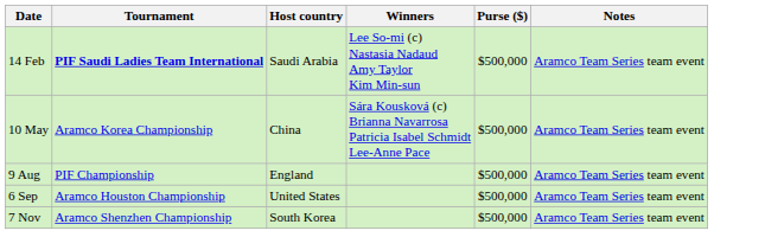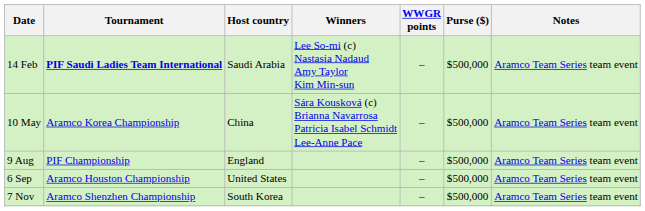 <table class="wikitable sortable" style="font-size:95%">
 <tr>
 <th>Date</th>
 <th>Tournament</th>
 <th>Host country</th>
 <th>Winners</th>
+<th><a href='#'>WWGR</a><br>points</th>
 <th>Purse ($)</th>
 <th>Notes</th>
 </tr>
 <tr style="background:#D4F1C5;">
 <td>14 Feb</td>
 <td><strong><a href='#'>PIF Saudi Ladies Team International</a></strong></td>
 <td>Saudi Arabia</td>
 <td> <a href='#'>Lee So-mi</a> (c)<br> <a href='#'>Nastasia Nadaud</a><br> <a href='#'>Amy Taylor</a><br> <a href='#'>Kim Min-sun</a></td>
+<td align=center>–</td>
 <td align=center>$500,000</td>
 <td><a href='#'>Aramco Team Series</a> team event</td>
 </tr>
 <tr style="background:#D4F1C5;">
 <td>10 May</td>
 <td><a href='#'>Aramco Korea Championship </a></td>
 <td>China</td>
 <td> <a href='#'>Sára Kousková</a> (c)<br> <a href='#'>Brianna Navarrosa</a><br> <a href='#'>Patricia Isabel Schmidt</a><br> <a href='#'>Lee-Anne Pace</a></td>
+<td align=center>–</td>
 <td align=center>$500,000</td>
 <td><a href='#'>Aramco Team Series</a> team event</td>
 </tr>
 <tr style="background:#D4F1C5;">
 <td>9 Aug</td>
 <td><a href='#'>PIF Championship</a></td>
 <td>England</td>
 <td></td>
+<td align=center>–</td>
 <td align=center>$500,000</td>
 <td><a href='#'>Aramco Team Series</a> team event</td>
 </tr>
 <tr style="background:#D4F1C5;">
 <td>6 Sep</td>
 <td><a href='#'>Aramco Houston Championship</a></td>
 <td>United States</td>
 <td></td>
+<td align=center>–</td>
 <td align=center>$500,000</td>
 <td><a href='#'>Aramco Team Series</a> team event</td>
 </tr>
 <tr style="background:#D4F1C5;">
 <td>7 Nov</td>
 <td><a href='#'>Aramco Shenzhen Championship</a></td>
 <td>South Korea</td>
 <td></td>
+<td align=center>–</td>
 <td align=center>$500,000</td>
 <td><a href='#'>Aramco Team Series</a> team event</td>
 </tr>
 </table>
